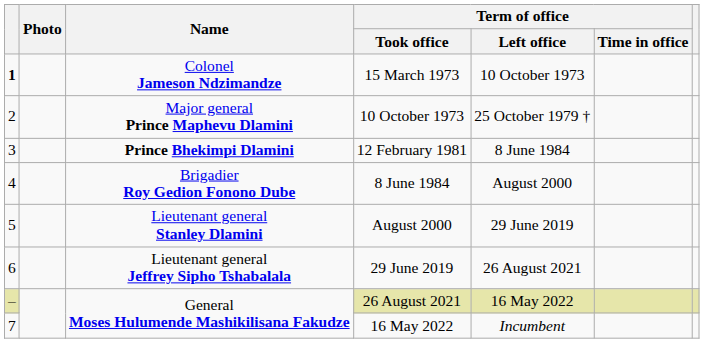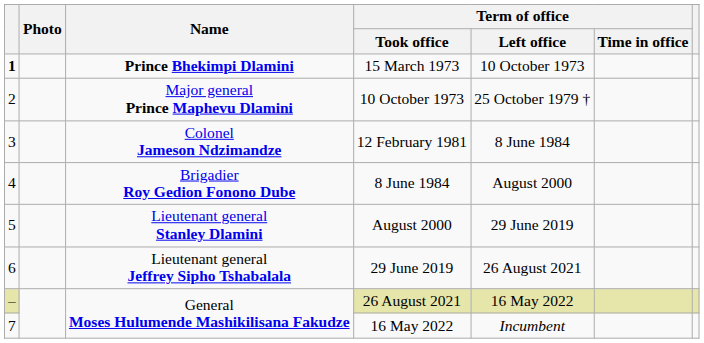 <table class="wikitable" style="text-align:center">
 <tr>
 <th rowspan=2></th>
 <th rowspan=2>Photo</th>
 <th rowspan=2>Name<br></th>
 <th colspan=3>Term of office</th>
 <th rowspan=2></th>
 </tr>
 <tr>
 <th>Took office</th>
 <th>Left office</th>
 <th>Time in office</th>
 </tr>
 <tr>
 <td><strong>1</strong></td>
 <td></td>
-<td><a href='#'>Colonel</a><br><strong><a href='#'>Jameson Ndzimandze</a></strong></td>
+<td><strong>Prince <a href='#'>Bhekimpi Dlamini</a></strong><br></td>
 <td>15 March 1973</td>
 <td>10 October 1973</td>
 <td></td>
 <td></td>
 </tr>
 <tr>
 <td>2</td>
 <td></td>
 <td><a href='#'>Major general</a><br><strong>Prince <a href='#'>Maphevu Dlamini</a></strong><br></td>
 <td>10 October 1973</td>
 <td>25 October 1979 †</td>
 <td></td>
 <td></td>
 </tr>
 <tr>
 <td>3</td>
 <td></td>
-<td><strong>Prince <a href='#'>Bhekimpi Dlamini</a></strong><br></td>
+<td><a href='#'>Colonel</a><br><strong><a href='#'>Jameson Ndzimandze</a></strong></td>
 <td>12 February 1981</td>
 <td>8 June 1984<br></td>
 <td></td>
 <td></td>
 </tr>
 <tr>
 <td>4</td>
 <td></td>
 <td><a href='#'>Brigadier</a><br><strong><a href='#'>Roy Gedion Fonono Dube</a></strong><br></td>
 <td>8 June 1984</td>
 <td>August 2000</td>
 <td></td>
 <td></td>
 </tr>
 <tr>
 <td>5</td>
 <td></td>
 <td><a href='#'>Lieutenant general</a><br><strong><a href='#'>Stanley Dlamini</a></strong><br></td>
 <td>August 2000</td>
 <td>29 June 2019</td>
 <td></td>
 <td></td>
 </tr>
 <tr>
 <td>6</td>
 <td></td>
 <td>Lieutenant general<br><strong><a href='#'>Jeffrey Sipho Tshabalala</a></strong><br></td>
 <td>29 June 2019</td>
 <td>26 August 2021<br></td>
 <td></td>
 <td></td>
 </tr>
 <tr>
 <td style="background:#e6e6aa;">–</td>
 <td rowspan=2></td>
 <td rowspan=2>General<br><strong><a href='#'>Moses Hulumende Mashikilisana Fakudze</a></strong><br></td>
 <td style="background:#e6e6aa;">26 August 2021</td>
 <td style="background:#e6e6aa;">16 May 2022</td>
 <td style="background:#e6e6aa;"></td>
 <td style="background:#e6e6aa;"></td>
 </tr>
 <tr>
 <td>7</td>
 <td>16 May 2022</td>
 <td><em>Incumbent</em></td>
 <td></td>
 <td></td>
 </tr>
 </table>
